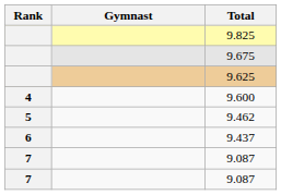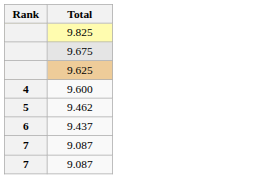 <table class="wikitable sortable" style="text-align:center; font-size:95%">
 <tr>
 <th scope="col" style="width:50px;">Rank</th>
-<th scope="col" style="width:180px;">Gymnast</th>
 <th scope="col" style="width:80px;">Total</th>
 </tr>
 <tr style="background:#fffcaf;">
 <th scope=row style="text-align:center"></th>
-<td style="text-align:left;"></td>
 <td>9.825</td>
 </tr>
 <tr style="background:#e5e5e5;">
 <th scope=row style="text-align:center"></th>
-<td style="text-align:left;"></td>
 <td>9.675</td>
 </tr>
 <tr style="background:#ec9;">
 <th scope=row style="text-align:center"></th>
-<td style="text-align:left;"></td>
 <td>9.625</td>
 </tr>
 <tr>
 <th scope=row style="text-align:center">4</th>
-<td style="text-align:left;"></td>
 <td>9.600</td>
 </tr>
 <tr>
 <th scope=row style="text-align:center">5</th>
-<td style="text-align:left;"></td>
 <td>9.462</td>
 </tr>
 <tr>
 <th scope=row style="text-align:center">6</th>
-<td style="text-align:left;"></td>
 <td>9.437</td>
 </tr>
 <tr>
 <th scope=row style="text-align:center">7</th>
-<td style="text-align:left;"></td>
 <td>9.087</td>
 </tr>
 <tr>
 <th scope=row style="text-align:center">7</th>
-<td style="text-align:left;"></td>
 <td>9.087</td>
 </tr>
 </table>
